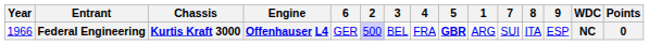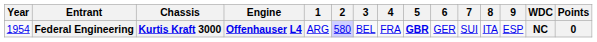 <table class="wikitable" style="text-align:center; font-size:95%">
 <tr>
 <th>Year</th>
 <th>Entrant</th>
 <th>Chassis</th>
 <th>Engine</th>
-<th>6</th>
+<th>1</th>
 <th>2</th>
 <th>3</th>
 <th>4</th>
 <th>5</th>
-<th>1</th>
+<th>6</th>
 <th>7</th>
 <th>8</th>
 <th>9</th>
 <th>WDC</th>
 <th>Points</th>
 </tr>
 <tr>
-<td><a href='#'>1966</a></td>
+<td><a href='#'>1954</a></td>
 <th>Federal Engineering</th>
 <th><a href='#'>Kurtis Kraft</a> 3000</th>
 <th><a href='#'>Offenhauser</a> <a href='#'>L4</a></th>
-<td><a href='#'>GER</a></td>
-<td style="background:#CFCFFF;"><a href='#'>500</a><br></td>
+<td><a href='#'>ARG</a></td>
+<td style="background:#CFCFFF;"><a href='#'>580</a><br></td>
 <td><a href='#'>BEL</a></td>
 <td><a href='#'>FRA</a></td>
 <td><strong><a href='#'>GBR</a></strong></td>
-<td><a href='#'>ARG</a></td>
+<td><a href='#'>GER</a></td>
 <td><a href='#'>SUI</a></td>
 <td><a href='#'>ITA</a></td>
 <td><a href='#'>ESP</a></td>
 <th>NC</th>
 <th>0</th>
 </tr>
 </table>
